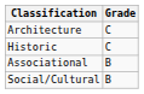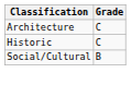 <table class="wikitable">
 <tr>
 <th>Classification</th>
 <th>Grade</th>
 </tr>
 <tr>
 <td>Architecture</td>
 <td>C</td>
 </tr>
 <tr>
 <td>Historic</td>
 <td>C</td>
 </tr>
 <tr>
-<td>Associational</td>
-<td>B</td>
-</tr>
-<tr>
 <td>Social/Cultural</td>
 <td>B</td>
 </tr>
 </table>
